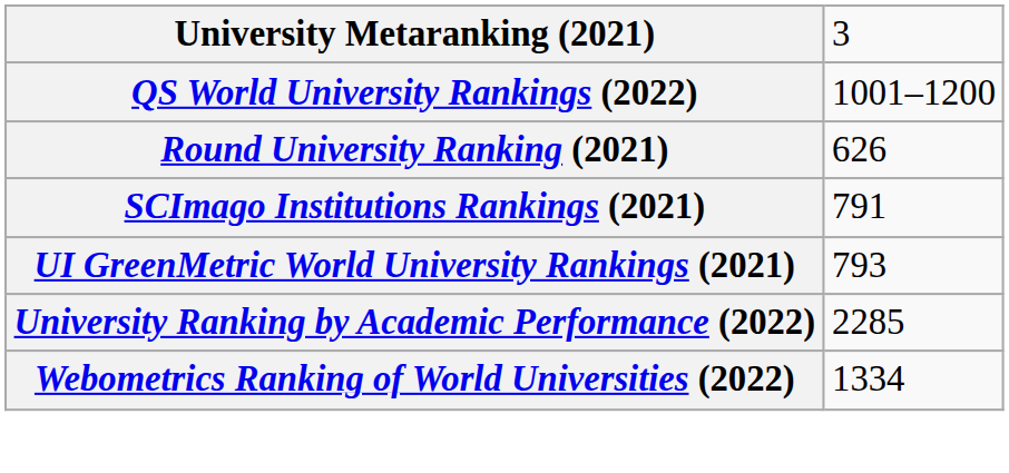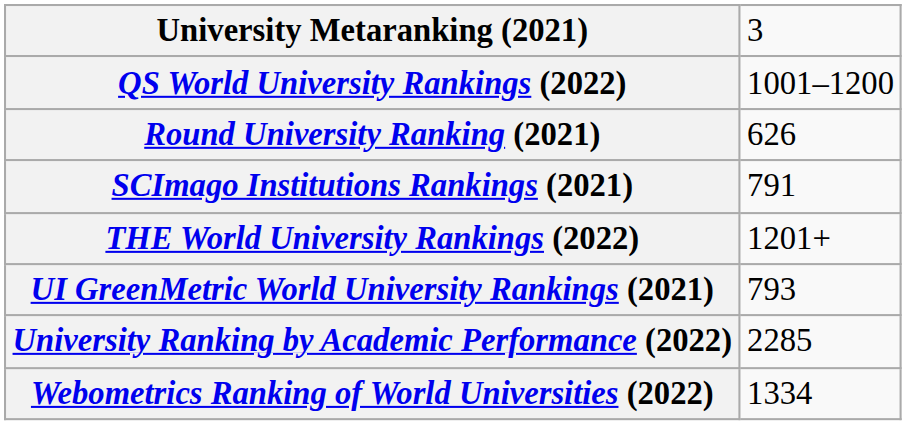 <table class="wikitable">
 <tr>
 <th>University Metaranking (2021)</th>
 <td>3</td>
 </tr>
 <tr>
 <th><em><a href='#'>QS World University Rankings</a></em> (2022)</th>
 <td>1001–1200</td>
 </tr>
 <tr>
 <th><em><a href='#'>Round University Ranking</a></em> (2021)</th>
 <td>626</td>
 </tr>
 <tr>
 <th><em><a href='#'>SCImago Institutions Rankings</a></em> (2021)</th>
 <td>791</td>
 </tr>
 <tr>
+<th><em><a href='#'>THE World University Rankings</a></em> (2022)</th>
+<td>1201+</td>
+</tr>
+<tr>
 <th><em><a href='#'>UI GreenMetric World University Rankings</a></em> (2021)</th>
 <td>793</td>
 </tr>
 <tr>
 <th><em><a href='#'>University Ranking by Academic Performance</a></em> (2022)</th>
 <td>2285</td>
 </tr>
 <tr>
 <th><em><a href='#'>Webometrics Ranking of World Universities</a></em> (2022)</th>
 <td>1334</td>
 </tr>
 </table>
